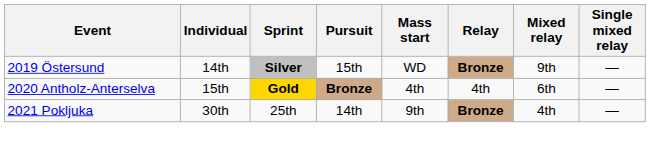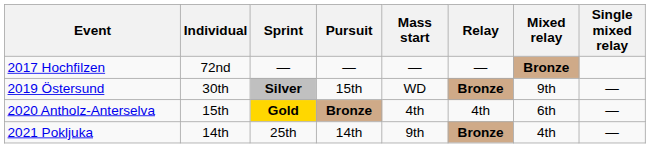 <table class="wikitable" style="text-align: center;">
 <tr>
 <th style="width:200px;">Event</th>
 <th style="width:70px;">Individual</th>
 <th style="width:70px;">Sprint</th>
 <th style="width:70px;">Pursuit</th>
 <th style="width:70px;">Mass start</th>
 <th style="width:70px;">Relay</th>
 <th style="width:70px;">Mixed relay</th>
 <th style="width:70px;">Single mixed relay</th>
 </tr>
 <tr>
+<td align=left> <a href='#'>2017 Hochfilzen</a></td>
+<td>72nd</td>
+<td>—</td>
+<td>—</td>
+<td>—</td>
+<td>—</td>
+<td style="background:#cfaa88;"><strong>Bronze</strong></td>
+<td></td>
+</tr>
+<tr>
 <td align=left> <a href='#'>2019 Östersund</a></td>
-<td>14th</td>
+<td>30th</td>
 <td style="background:silver"><strong>Silver</strong></td>
 <td>15th</td>
 <td>WD</td>
 <td style="background:#cfaa88;"><strong>Bronze</strong></td>
 <td>9th</td>
 <td>—</td>
 </tr>
 <tr>
 <td align=left> <a href='#'>2020 Antholz-Anterselva</a></td>
 <td>15th</td>
 <td style="background:gold"><strong>Gold</strong></td>
 <td style="background:#cfaa88;"><strong>Bronze</strong></td>
 <td>4th</td>
 <td>4th</td>
 <td>6th</td>
 <td>—</td>
 </tr>
 <tr>
 <td align=left> <a href='#'>2021 Pokljuka</a></td>
-<td>30th</td>
+<td>14th</td>
 <td>25th</td>
 <td>14th</td>
 <td>9th</td>
 <td style="background:#cfaa88;"><strong>Bronze</strong></td>
 <td>4th</td>
 <td>—</td>
 </tr>
 </table>
